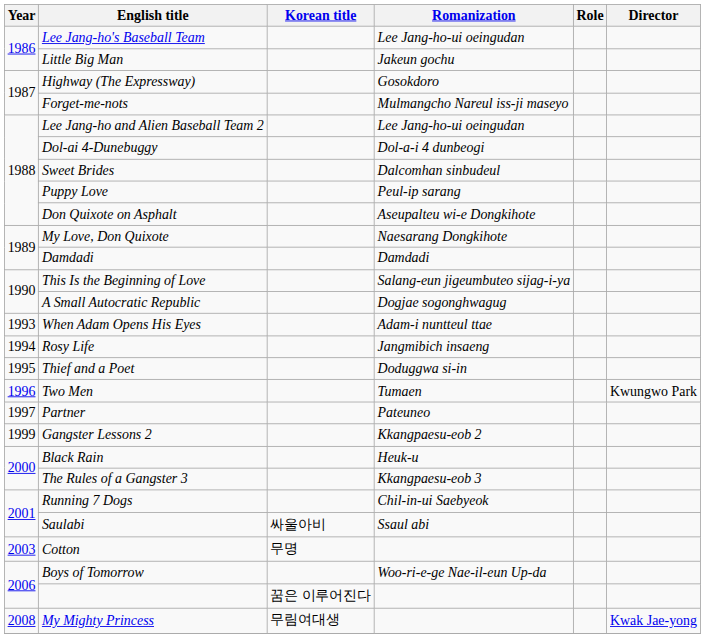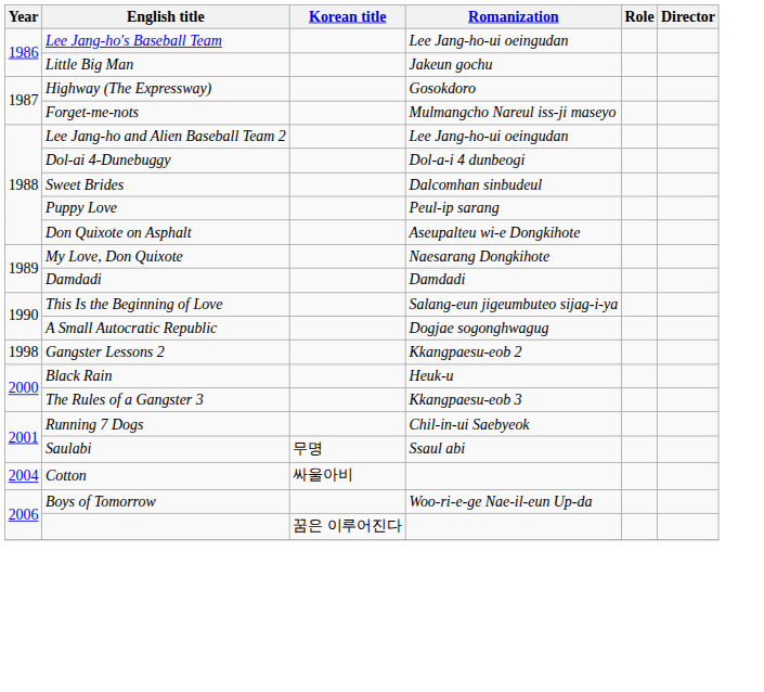 <table class="wikitable">
 <tr>
 <th>Year</th>
 <th>English title</th>
 <th><a href='#'>Korean title</a></th>
 <th><a href='#'>Romanization</a></th>
 <th>Role</th>
 <th>Director</th>
 </tr>
 <tr>
 <td rowspan=2><a href='#'>1986</a></td>
 <td><em><a href='#'>Lee Jang-ho's Baseball Team</a></em></td>
 <td></td>
 <td><em>Lee Jang-ho-ui oeingudan</em></td>
 <td></td>
 <td></td>
 </tr>
 <tr>
 <td><em>Little Big Man</em></td>
 <td></td>
 <td><em>Jakeun gochu</em></td>
 <td></td>
 <td></td>
 </tr>
 <tr>
 <td rowspan=2>1987</td>
 <td><em>Highway (The Expressway)</em></td>
 <td></td>
 <td><em>Gosokdoro</em></td>
 <td></td>
 <td></td>
 </tr>
 <tr>
 <td><em>Forget-me-nots</em></td>
 <td></td>
 <td><em>Mulmangcho Nareul iss-ji maseyo</em></td>
 <td></td>
 <td></td>
 </tr>
 <tr>
 <td rowspan=5>1988</td>
 <td><em>Lee Jang-ho and Alien Baseball Team 2</em></td>
 <td></td>
 <td><em>Lee Jang-ho-ui oeingudan</em></td>
 <td></td>
 <td></td>
 </tr>
 <tr>
 <td><em>Dol-ai 4-Dunebuggy</em></td>
 <td></td>
 <td><em>Dol-a-i 4 dunbeogi</em></td>
 <td></td>
 <td></td>
 </tr>
 <tr>
 <td><em>Sweet Brides</em></td>
 <td></td>
 <td><em>Dalcomhan sinbudeul</em></td>
 <td></td>
 <td></td>
 </tr>
 <tr>
 <td><em>Puppy Love</em></td>
 <td></td>
 <td><em>Peul-ip sarang</em></td>
 <td></td>
 <td></td>
 </tr>
 <tr>
 <td><em>Don Quixote on Asphalt</em></td>
 <td></td>
 <td><em>Aseupalteu wi-e Dongkihote</em></td>
 <td></td>
 <td></td>
 </tr>
 <tr>
 <td rowspan=2>1989</td>
 <td><em>My Love, Don Quixote</em></td>
 <td></td>
 <td><em>Naesarang Dongkihote</em></td>
 <td></td>
 <td></td>
 </tr>
 <tr>
 <td><em>Damdadi</em></td>
 <td></td>
 <td><em>Damdadi</em></td>
 <td></td>
 <td></td>
 </tr>
 <tr>
 <td rowspan=2>1990</td>
 <td><em>This Is the Beginning of Love</em></td>
 <td></td>
 <td><em>Salang-eun jigeumbuteo sijag-i-ya</em></td>
 <td></td>
 <td></td>
 </tr>
 <tr>
 <td><em>A Small Autocratic Republic</em></td>
 <td></td>
 <td><em>Dogjae sogonghwagug</em></td>
 <td></td>
 <td></td>
 </tr>
 <tr>
-<td>1993</td>
-<td><em>When Adam Opens His Eyes</em></td>
-<td></td>
-<td><em>Adam-i nuntteul ttae</em></td>
-<td></td>
-<td></td>
-</tr>
-<tr>
-<td>1994</td>
-<td><em>Rosy Life</em></td>
-<td></td>
-<td><em>Jangmibich insaeng</em></td>
-<td></td>
-<td></td>
-</tr>
-<tr>
-<td>1995</td>
-<td><em>Thief and a Poet</em></td>
-<td></td>
-<td><em>Doduggwa si-in</em></td>
-<td></td>
-<td></td>
-</tr>
-<tr>
-<td><a href='#'>1996</a></td>
-<td><em>Two Men</em></td>
-<td></td>
-<td><em>Tumaen</em></td>
-<td></td>
-<td>Kwungwo Park</td>
-</tr>
-<tr>
-<td>1997</td>
-<td><em>Partner</em></td>
-<td></td>
-<td><em>Pateuneo</em></td>
-<td></td>
-<td></td>
-</tr>
-<tr>
-<td>1999</td>
+<td>1998</td>
 <td><em>Gangster Lessons 2</em></td>
 <td></td>
 <td><em>Kkangpaesu-eob 2</em></td>
 <td></td>
 <td></td>
 </tr>
 <tr>
 <td rowspan=2><a href='#'>2000</a></td>
 <td><em>Black Rain</em></td>
 <td></td>
 <td><em>Heuk-u</em></td>
 <td></td>
 <td></td>
 </tr>
 <tr>
 <td><em>The Rules of a Gangster 3</em></td>
 <td></td>
 <td><em>Kkangpaesu-eob 3</em></td>
 <td></td>
 <td></td>
 </tr>
 <tr>
 <td rowspan=2><a href='#'>2001</a></td>
 <td><em>Running 7 Dogs</em></td>
 <td></td>
 <td><em>Chil-in-ui Saebyeok</em></td>
 <td></td>
 <td></td>
 </tr>
 <tr>
 <td><em>Saulabi</em></td>
-<td>싸울아비</td>
+<td>무명</td>
 <td><em>Ssaul abi</em></td>
 <td></td>
 <td></td>
 </tr>
 <tr>
-<td><a href='#'>2003</a></td>
+<td><a href='#'>2004</a></td>
 <td><em>Cotton</em></td>
-<td>무명</td>
+<td>싸울아비</td>
 <td></td>
 <td></td>
 <td></td>
 </tr>
 <tr>
 <td rowspan=2><a href='#'>2006</a></td>
 <td><em>Boys of Tomorrow</em></td>
 <td></td>
 <td><em>Woo-ri-e-ge Nae-il-eun Up-da</em></td>
 <td></td>
 <td></td>
 </tr>
 <tr>
 <td></td>
 <td>꿈은 이루어진다</td>
 <td></td>
 <td></td>
 <td></td>
 </tr>
 <tr>
-<td><a href='#'>2008</a></td>
-<td><em><a href='#'>My Mighty Princess</a></em></td>
-<td>무림여대생</td>
-<td></td>
-<td></td>
-<td><a href='#'>Kwak Jae-yong</a></td>
-</tr>
-<tr>
 </tr>
 </table>
